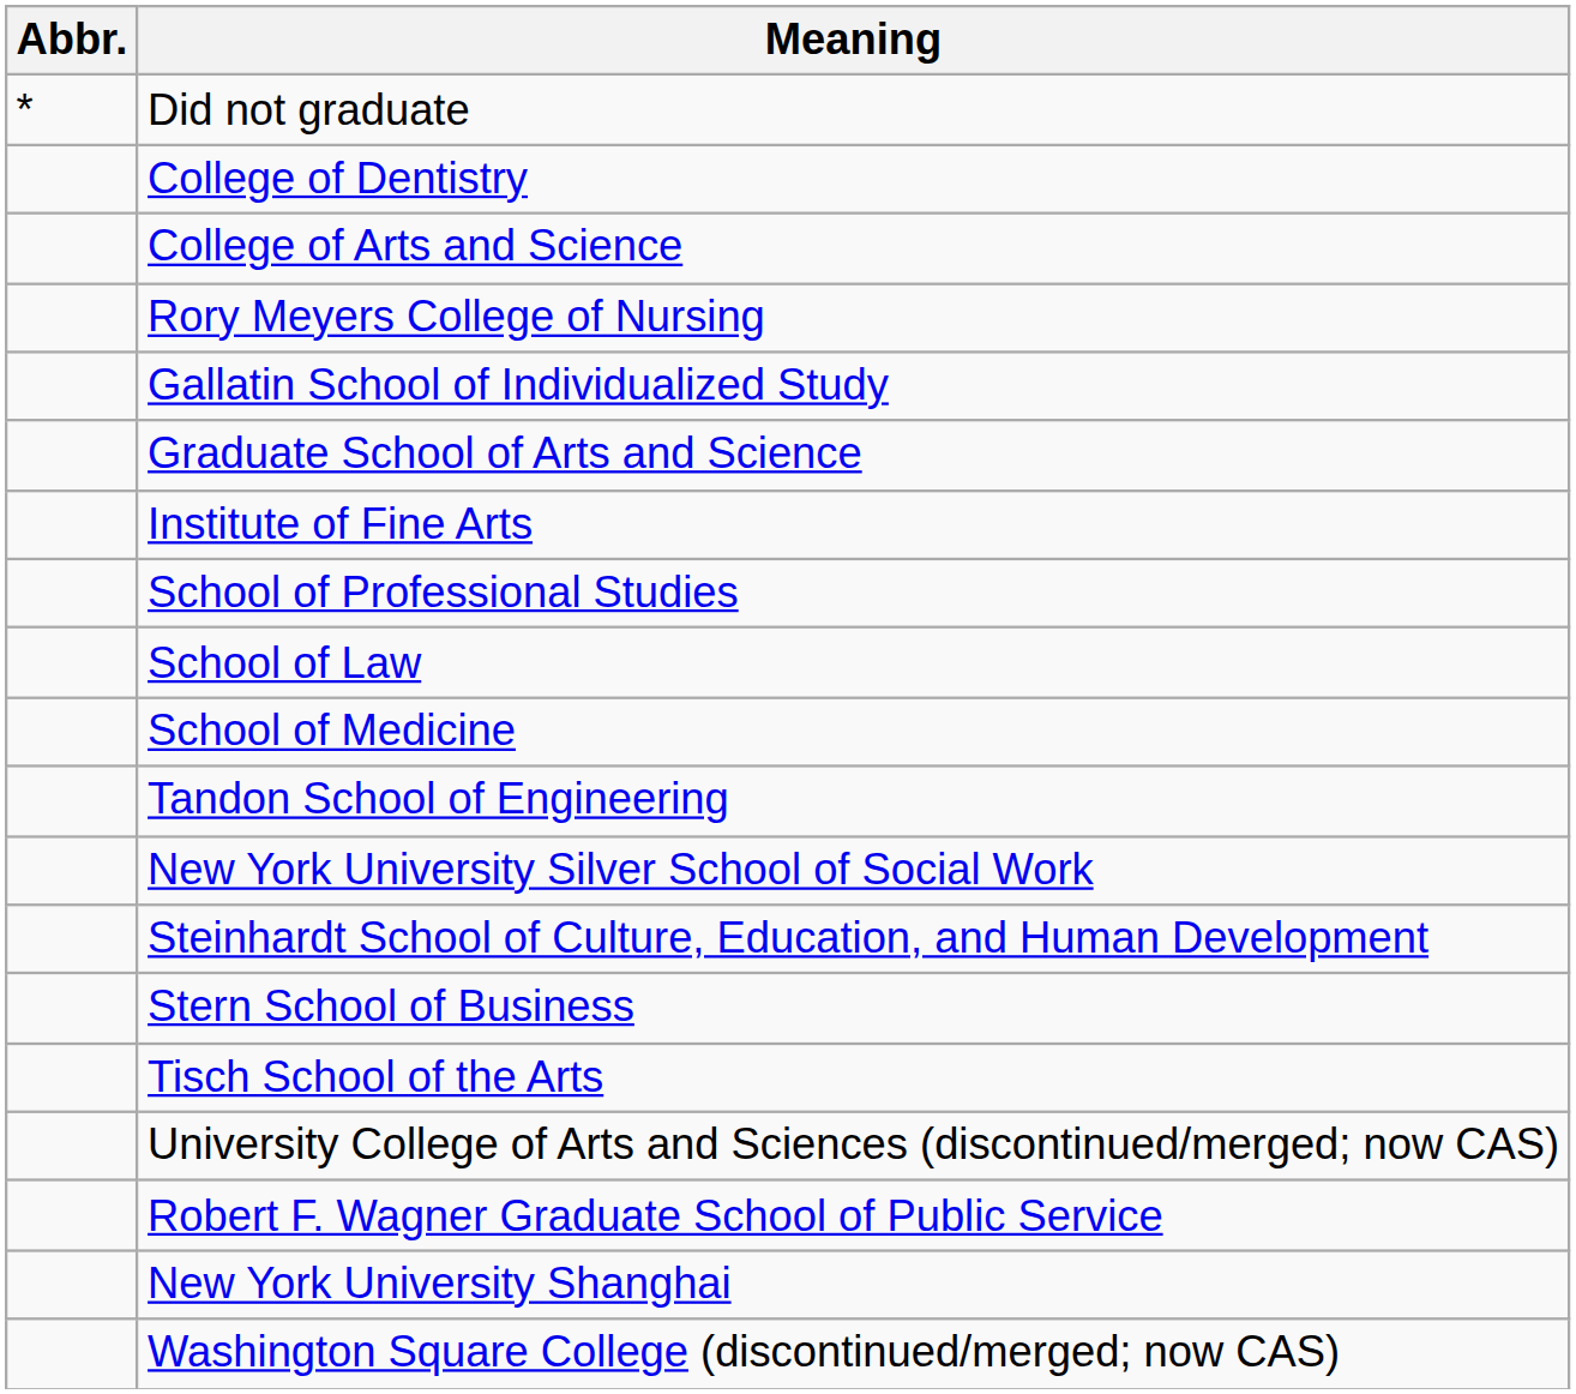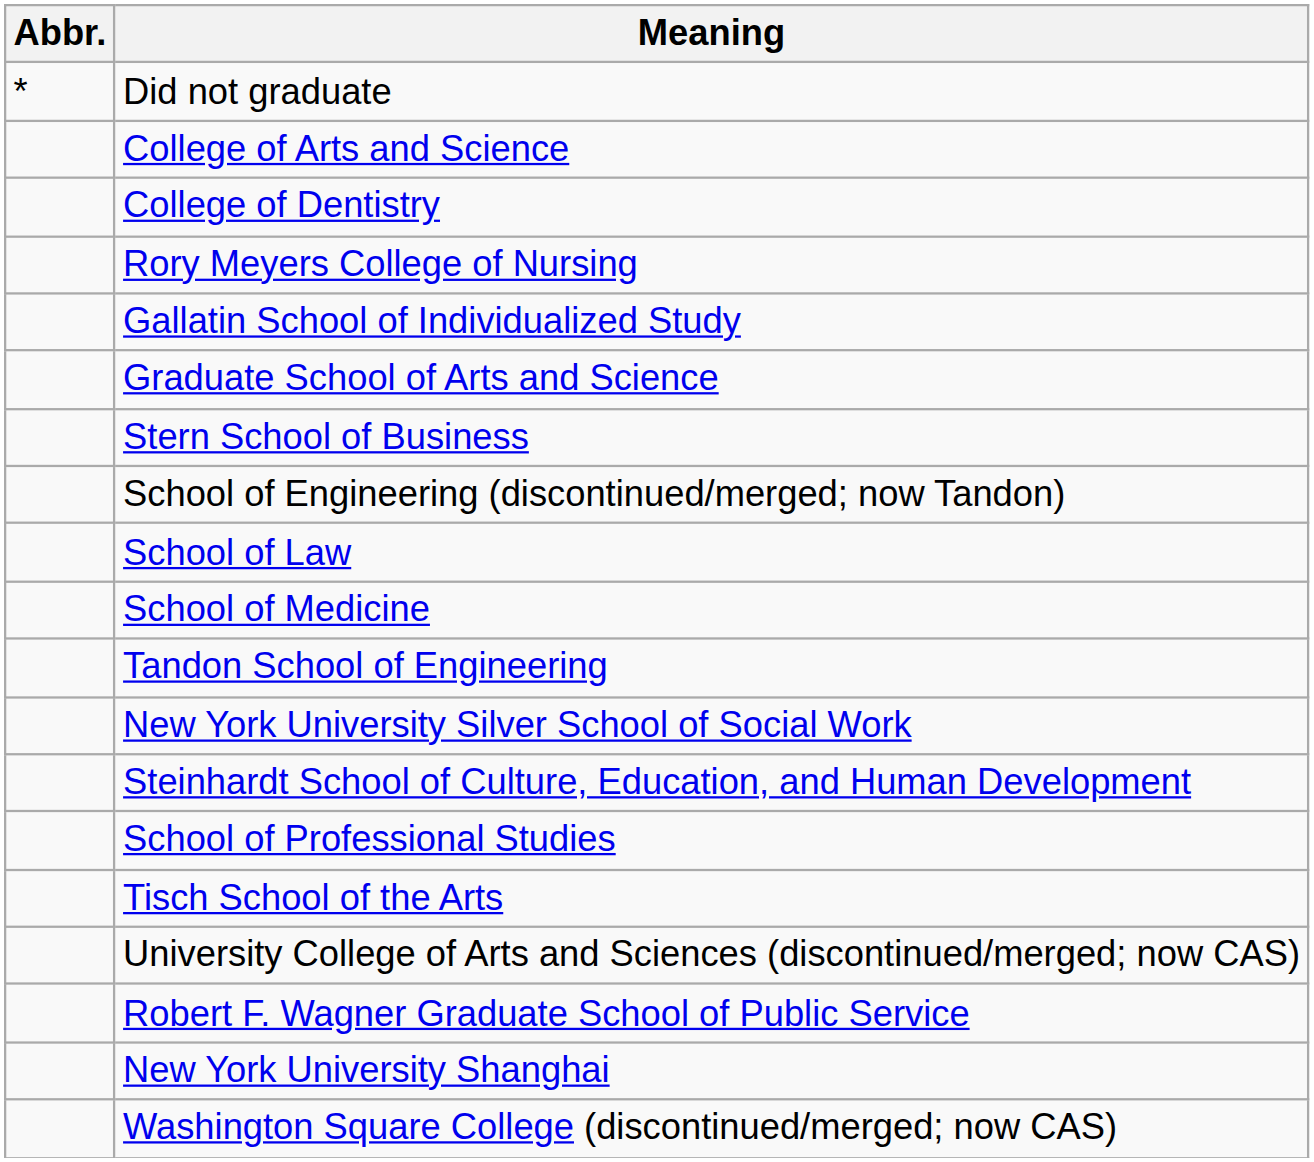 <table class="wikitable">
 <tr>
 <th>Abbr.</th>
 <th>Meaning</th>
 </tr>
 <tr>
 <td>*</td>
 <td>Did not graduate</td>
 </tr>
 <tr>
 <td></td>
-<td><a href='#'>College of Dentistry</a></td>
+<td><a href='#'>College of Arts and Science</a></td>
 </tr>
 <tr>
 <td></td>
-<td><a href='#'>College of Arts and Science</a></td>
+<td><a href='#'>College of Dentistry</a></td>
 </tr>
 <tr>
 <td></td>
 <td><a href='#'>Rory Meyers College of Nursing</a></td>
 </tr>
 <tr>
 <td></td>
 <td><a href='#'>Gallatin School of Individualized Study</a></td>
 </tr>
 <tr>
 <td></td>
 <td><a href='#'>Graduate School of Arts and Science</a></td>
 </tr>
 <tr>
 <td></td>
-<td><a href='#'>Institute of Fine Arts</a></td>
+<td><a href='#'>Stern School of Business</a></td>
 </tr>
 <tr>
 <td></td>
-<td><a href='#'>School of Professional Studies</a></td>
+<td>School of Engineering (discontinued/merged; now Tandon)</td>
 </tr>
 <tr>
 <td></td>
 <td><a href='#'>School of Law</a></td>
 </tr>
 <tr>
 <td></td>
 <td><a href='#'>School of Medicine</a></td>
 </tr>
 <tr>
 <td></td>
 <td><a href='#'>Tandon School of Engineering</a></td>
 </tr>
 <tr>
 <td></td>
 <td><a href='#'>New York University Silver School of Social Work</a></td>
 </tr>
 <tr>
 <td></td>
 <td><a href='#'>Steinhardt School of Culture, Education, and Human Development</a></td>
 </tr>
 <tr>
 <td></td>
-<td><a href='#'>Stern School of Business</a></td>
+<td><a href='#'>School of Professional Studies</a></td>
 </tr>
 <tr>
 <td></td>
 <td><a href='#'>Tisch School of the Arts</a></td>
 </tr>
 <tr>
 <td></td>
 <td>University College of Arts and Sciences (discontinued/merged; now CAS)</td>
 </tr>
 <tr>
 <td></td>
 <td><a href='#'>Robert F. Wagner Graduate School of Public Service</a></td>
 </tr>
 <tr>
 <td></td>
 <td><a href='#'>New York University Shanghai</a></td>
 </tr>
 <tr>
 <td></td>
 <td><a href='#'>Washington Square College</a> (discontinued/merged; now CAS)</td>
 </tr>
 </table>
